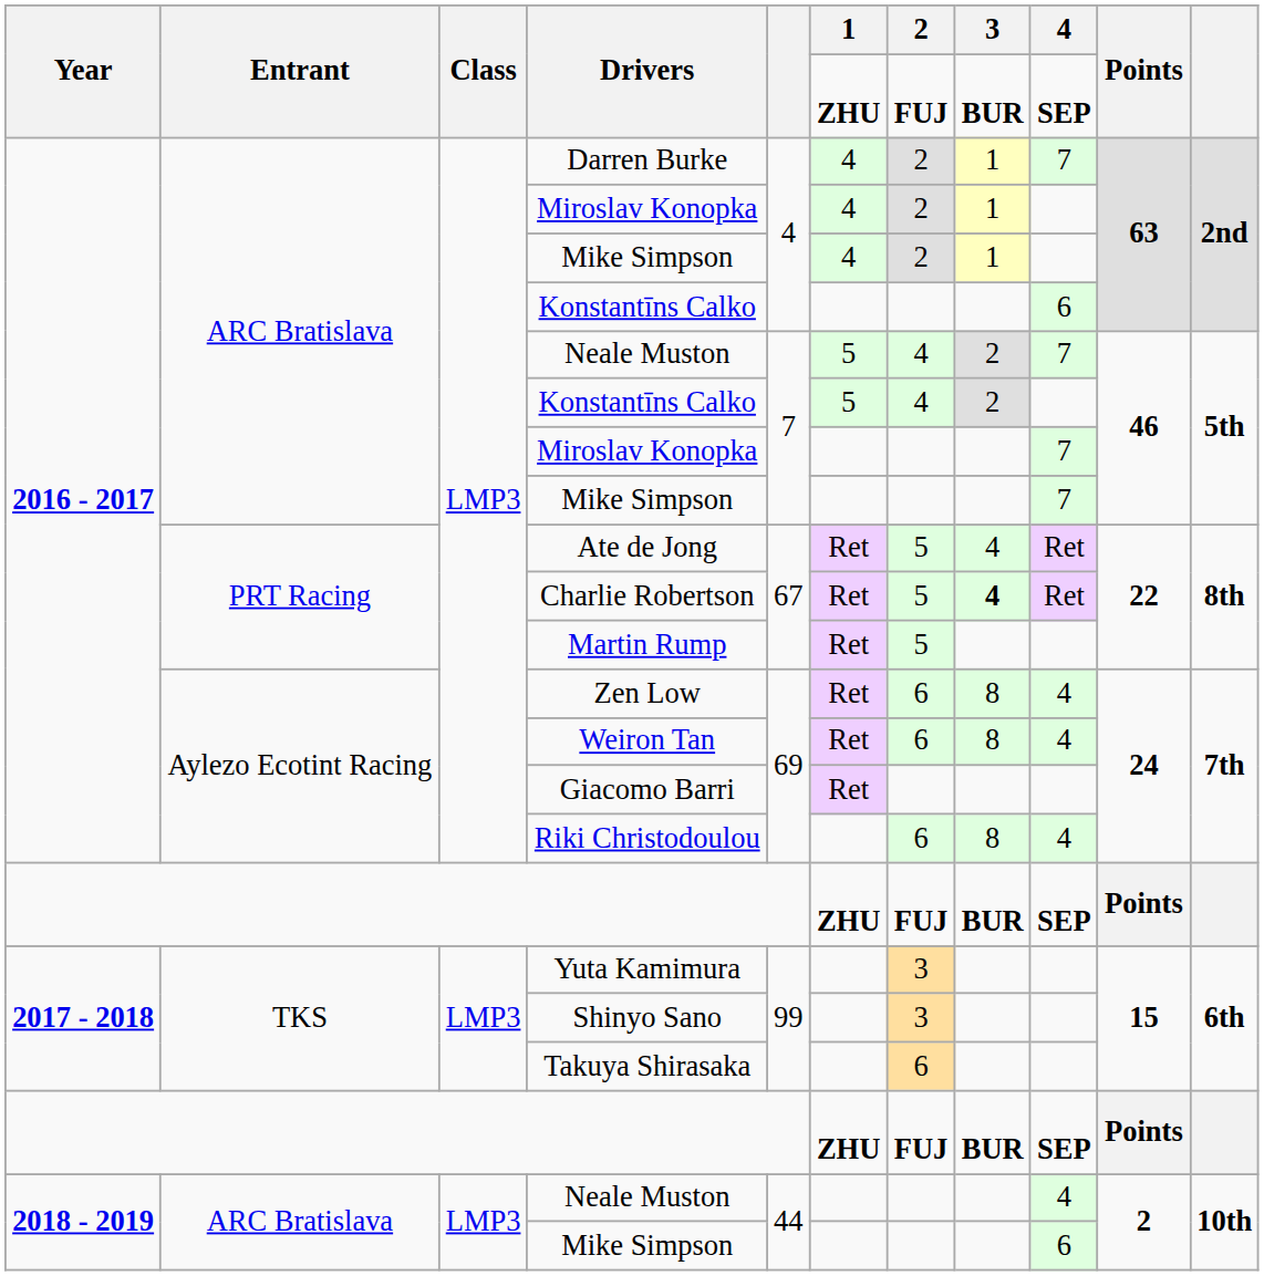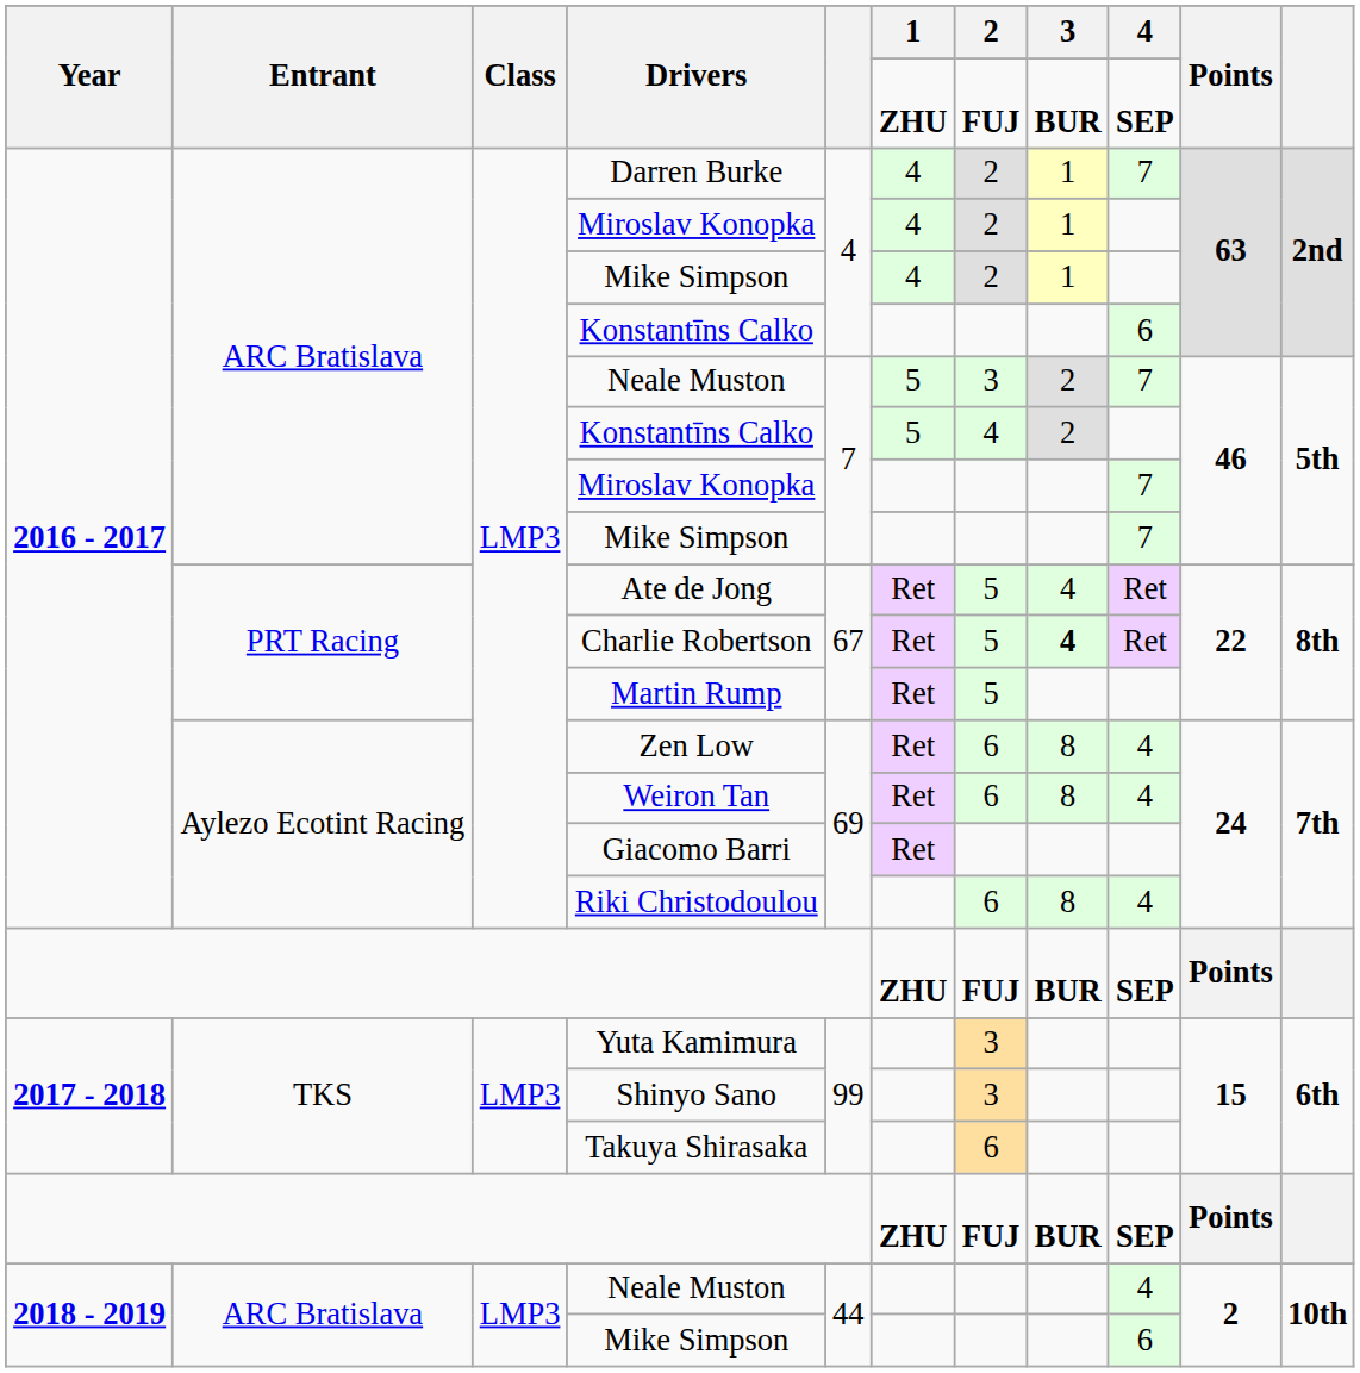 <table class="wikitable" style="text-align:center; font-size:90%">
 <tr>
 <th rowspan="2">Year</th>
 <th rowspan="2">Entrant</th>
 <th rowspan="2">Class</th>
 <th rowspan="2">Drivers</th>
 <th rowspan="2"></th>
 <th>1</th>
 <th>2</th>
 <th>3</th>
 <th>4</th>
 <th rowspan="2">Points</th>
 <th rowspan="2"></th>
 </tr>
 <tr>
 <td><strong></strong><br><strong>ZHU</strong></td>
 <td><strong></strong><br><strong>FUJ</strong></td>
 <td><strong></strong><br><strong>BUR</strong></td>
 <td><strong></strong><br><strong>SEP</strong></td>
 </tr>
 <tr>
 <td rowspan="15"><a href='#'><strong>2016 - 2017</strong></a></td>
 <td rowspan="8"> <a href='#'>ARC Bratislava</a></td>
 <td rowspan="15"><a href='#'>LMP3</a></td>
 <td> Darren Burke</td>
 <td rowspan="4">4</td>
 <td style="background:#DFFFDF;">4</td>
 <td style="background:#DFDFDF;">2</td>
 <td style="background:#FFFFBF;">1</td>
 <td style="background:#DFFFDF;">7</td>
 <td style="background:#DFDFDF;" rowspan="4"><strong>63</strong></td>
 <td style="background:#DFDFDF;" rowspan="4"><strong>2nd</strong></td>
 </tr>
 <tr>
 <td> <a href='#'>Miroslav Konopka</a></td>
 <td style="background:#DFFFDF;">4</td>
 <td style="background:#DFDFDF;">2</td>
 <td style="background:#FFFFBF;">1</td>
 <td></td>
 </tr>
 <tr>
 <td> Mike Simpson</td>
 <td style="background:#DFFFDF;">4</td>
 <td style="background:#DFDFDF;">2</td>
 <td style="background:#FFFFBF;">1</td>
 <td></td>
 </tr>
 <tr>
 <td> <a href='#'>Konstantīns Calko</a></td>
 <td></td>
 <td></td>
 <td></td>
 <td style="background:#DFFFDF;">6</td>
 </tr>
 <tr>
 <td> Neale Muston</td>
 <td rowspan="4">7</td>
 <td style="background:#DFFFDF;">5</td>
-<td style="background:#DFFFDF;">4</td>
+<td style="background:#DFFFDF;">3</td>
 <td style="background:#DFDFDF;">2</td>
 <td style="background:#DFFFDF;">7</td>
 <td rowspan="4"><strong>46</strong></td>
 <td rowspan="4"><strong>5th</strong></td>
 </tr>
 <tr>
 <td> <a href='#'>Konstantīns Calko</a></td>
 <td style="background:#DFFFDF;">5</td>
 <td style="background:#DFFFDF;">4</td>
 <td style="background:#DFDFDF;">2</td>
 <td></td>
 </tr>
 <tr>
 <td> <a href='#'>Miroslav Konopka</a></td>
 <td></td>
 <td></td>
 <td></td>
 <td style="background:#DFFFDF;">7</td>
 </tr>
 <tr>
 <td> Mike Simpson</td>
 <td></td>
 <td></td>
 <td></td>
 <td style="background:#DFFFDF;">7</td>
 </tr>
 <tr>
 <td rowspan="3"> <a href='#'>PRT Racing</a></td>
 <td> Ate de Jong</td>
 <td rowspan="3">67</td>
 <td style="background:#EFCFFF;">Ret</td>
 <td style="background:#DFFFDF;">5</td>
 <td style="background:#DFFFDF;">4</td>
 <td style="background:#EFCFFF;">Ret</td>
 <td rowspan="3"><strong>22</strong></td>
 <td rowspan="3"><strong>8th</strong></td>
 </tr>
 <tr>
 <td> Charlie Robertson</td>
 <td style="background:#EFCFFF;">Ret</td>
 <td style="background:#DFFFDF;">5</td>
 <td style="background:#DFFFDF;"><strong>4</strong></td>
 <td style="background:#EFCFFF;">Ret</td>
 </tr>
 <tr>
 <td> <a href='#'>Martin Rump</a></td>
 <td style="background:#EFCFFF;">Ret</td>
 <td style="background:#DFFFDF;">5</td>
 <td></td>
 <td></td>
 </tr>
 <tr>
 <td rowspan="4"> Aylezo Ecotint Racing</td>
 <td> Zen Low</td>
 <td rowspan="4">69</td>
 <td style="background:#EFCFFF;">Ret</td>
 <td style="background:#DFFFDF;">6</td>
 <td style="background:#DFFFDF;">8</td>
 <td style="background:#DFFFDF;">4</td>
 <td rowspan="4"><strong>24</strong></td>
 <td rowspan="4"><strong>7th</strong></td>
 </tr>
 <tr>
 <td> <a href='#'>Weiron Tan</a></td>
 <td style="background:#EFCFFF;">Ret</td>
 <td style="background:#DFFFDF;">6</td>
 <td style="background:#DFFFDF;">8</td>
 <td style="background:#DFFFDF;">4</td>
 </tr>
 <tr>
 <td> Giacomo Barri</td>
 <td style="background:#EFCFFF;">Ret</td>
 <td></td>
 <td></td>
 <td></td>
 </tr>
 <tr>
 <td> <a href='#'>Riki Christodoulou</a></td>
 <td></td>
 <td style="background:#DFFFDF;">6</td>
 <td style="background:#DFFFDF;">8</td>
 <td style="background:#DFFFDF;">4</td>
 </tr>
 <tr>
 <td colspan="5"></td>
 <td><strong></strong><br><strong>ZHU</strong></td>
 <td><strong></strong><br><strong>FUJ</strong></td>
 <td><strong></strong><br><strong>BUR</strong></td>
 <td><strong></strong><br><strong>SEP</strong></td>
 <th>Points</th>
 <th></th>
 </tr>
 <tr>
 <td rowspan="3"><a href='#'><strong>2017 - 2018</strong></a></td>
 <td rowspan="3"> TKS</td>
 <td rowspan="3"><a href='#'>LMP3</a></td>
 <td> Yuta Kamimura</td>
 <td rowspan="3">99</td>
 <td></td>
 <td style="background:#FFDF9F;">3</td>
 <td></td>
 <td></td>
 <td rowspan="3"><strong>15</strong></td>
 <td rowspan="3"><strong>6th</strong></td>
 </tr>
 <tr>
 <td> Shinyo Sano</td>
 <td></td>
 <td style="background:#FFDF9F;">3</td>
 <td></td>
 <td></td>
 </tr>
 <tr>
 <td> Takuya Shirasaka</td>
 <td></td>
 <td style="background:#FFDF9F;">6</td>
 <td></td>
 <td></td>
 </tr>
 <tr>
 <td colspan="5"></td>
 <td><strong></strong><br><strong>ZHU</strong></td>
 <td><strong></strong><br><strong>FUJ</strong></td>
 <td><strong></strong><br><strong>BUR</strong></td>
 <td><strong></strong><br><strong>SEP</strong></td>
 <th>Points</th>
 <th></th>
 </tr>
 <tr>
 <td rowspan="2"><a href='#'><strong>2018 - 2019</strong></a></td>
 <td rowspan="2"> <a href='#'>ARC Bratislava</a></td>
 <td rowspan="2"><a href='#'>LMP3</a></td>
 <td> Neale Muston</td>
 <td rowspan="2">44</td>
 <td></td>
 <td></td>
 <td></td>
 <td style="background:#DFFFDF;">4</td>
 <td rowspan="2"><strong>2</strong></td>
 <td rowspan="2"><strong>10th</strong></td>
 </tr>
 <tr>
 <td> Mike Simpson</td>
 <td></td>
 <td></td>
 <td></td>
 <td style="background:#DFFFDF;">6</td>
 </tr>
 </table>
